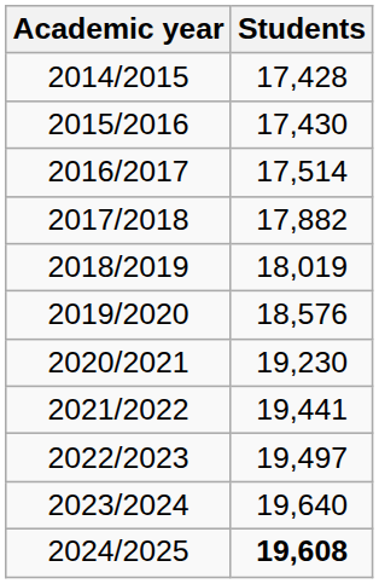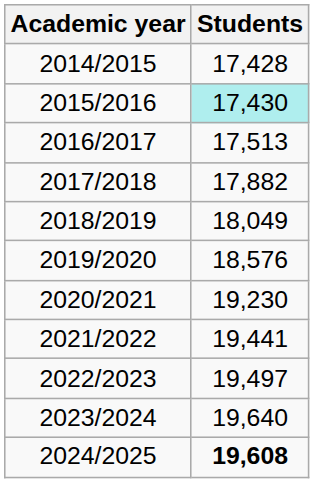 <table class="wikitable floatright zebra">
 <tr class="hintergrundfarbe5">
 <th>Academic year</th>
 <th>Students</th>
 </tr>
 <tr>
 <td align="center">2014/2015</td>
 <td align="center">17,428</td>
 </tr>
 <tr>
 <td align="center">2015/2016</td>
-<td align="center">17,430</td>
+<td align="center" style="background: paleturquoise;">17,430</td>
 </tr>
 <tr>
 <td align="center">2016/2017</td>
-<td align="center">17,514</td>
+<td align="center">17,513</td>
 </tr>
 <tr>
 <td align="center">2017/2018</td>
 <td align="center">17,882</td>
 </tr>
 <tr>
 <td align="center">2018/2019</td>
-<td align="center">18,019</td>
+<td align="center">18,049</td>
 </tr>
 <tr>
 <td align="center">2019/2020</td>
 <td align="center">18,576</td>
 </tr>
 <tr>
 <td align="center">2020/2021</td>
 <td align="center">19,230</td>
 </tr>
 <tr>
 <td align="center">2021/2022</td>
 <td align="center">19,441</td>
 </tr>
 <tr>
 <td align="center">2022/2023</td>
 <td align="center">19,497</td>
 </tr>
 <tr>
 <td align="center">2023/2024</td>
 <td align="center">19,640</td>
 </tr>
 <tr>
 <td align="center">2024/2025</td>
 <td align="center"><strong>19,608</strong></td>
 </tr>
 </table>
